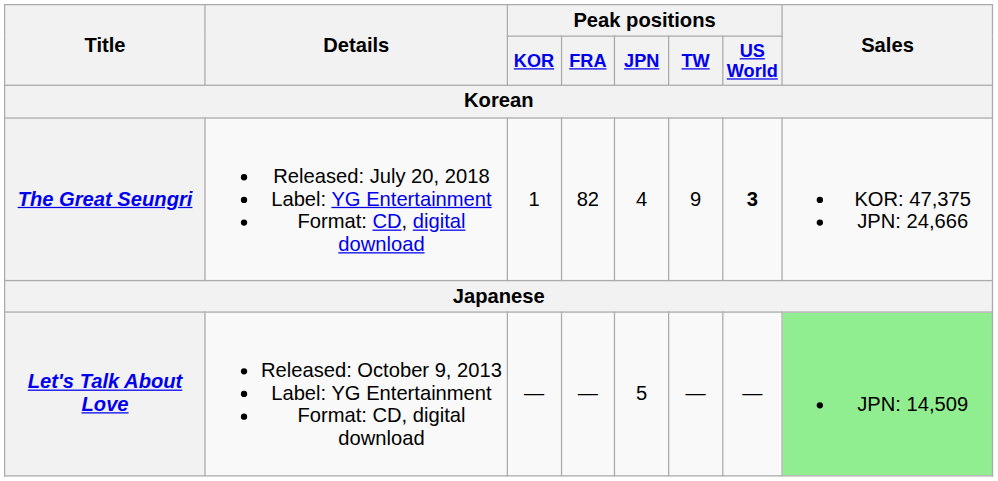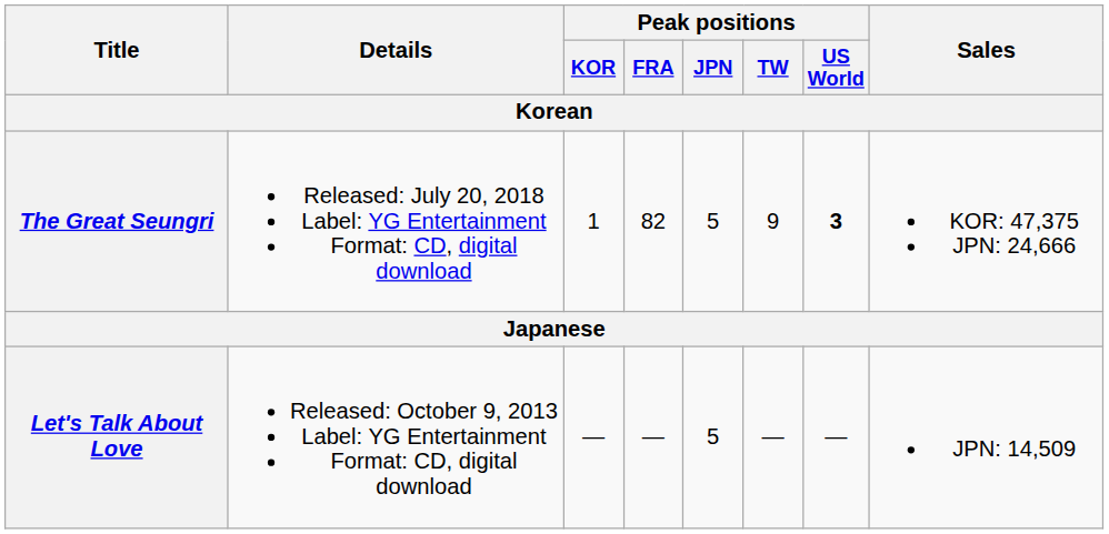 <table class="wikitable plainrowheaders" style="text-align:center;">
 <tr>
 <th rowspan="2" style="width:9.5em;">Title</th>
 <th rowspan="2" style="width:14.5em;">Details</th>
 <th colspan="5">Peak positions</th>
 <th rowspan="2" style="width:10em;">Sales</th>
 </tr>
 <tr>
 <th scope="col" style="width:2.5em;font-size:90%;"><a href='#'>KOR</a><br></th>
 <th scope="col" style="width:2.5em;font-size:90%;"><a href='#'>FRA</a><br></th>
 <th scope="col" style="width:2.5em;font-size:90%;"><a href='#'>JPN</a><br></th>
 <th scope="col" style="width:2.5em;font-size:90%;"><a href='#'>TW</a><br></th>
 <th scope="col" style="width:2.5em;font-size:90%;"><a href='#'>US World</a><br></th>
 </tr>
 <tr>
 <th colspan="8">Korean</th>
 </tr>
 <tr>
 <th scope="row"><em><a href='#'>The Great Seungri</a></em></th>
 <td><br><ul><li>Released: July 20, 2018</li><li>Label: <a href='#'>YG Entertainment</a></li><li>Format: <a href='#'>CD</a>, <a href='#'>digital download</a></li></ul></td>
 <td>1</td>
 <td>82</td>
-<td>4</td>
+<td>5</td>
 <td>9</td>
 <td><strong>3</strong></td>
 <td><br><ul><li>KOR: 47,375</li><li>JPN: 24,666</li></ul></td>
 </tr>
 <tr>
 <th colspan="8">Japanese</th>
 </tr>
 <tr>
 <th scope="row"><em><a href='#'>Let's Talk About Love</a></em></th>
 <td><br><ul><li>Released: October 9, 2013</li><li>Label: YG Entertainment</li><li>Format: CD, digital download</li></ul></td>
 <td>—</td>
 <td>—</td>
 <td>5</td>
 <td>—</td>
 <td>—</td>
-<td style="background: lightgreen;"><br><ul><li>JPN: 14,509</li></ul></td>
+<td><br><ul><li>JPN: 14,509</li></ul></td>
 </tr>
 </table>
